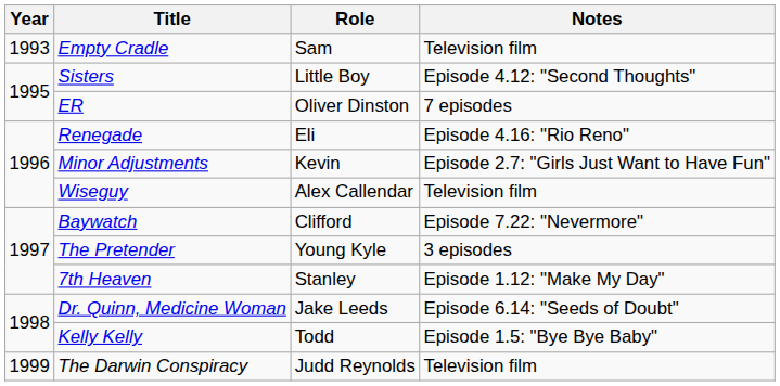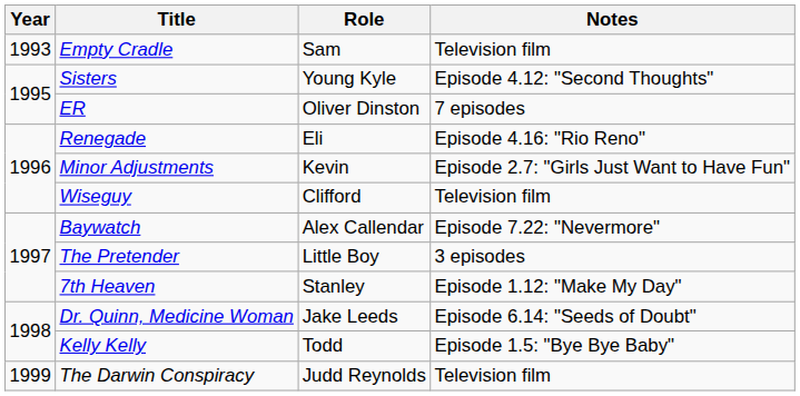 <table class="wikitable">
 <tr>
 <th>Year</th>
 <th>Title</th>
 <th>Role</th>
 <th>Notes</th>
 </tr>
 <tr>
 <td>1993</td>
 <td><em><a href='#'>Empty Cradle</a></em></td>
 <td>Sam</td>
 <td>Television film</td>
 </tr>
 <tr>
 <td rowspan="2">1995</td>
 <td><em><a href='#'>Sisters</a></em></td>
-<td>Little Boy</td>
+<td>Young Kyle</td>
 <td>Episode 4.12: "Second Thoughts"</td>
 </tr>
 <tr>
 <td><em><a href='#'>ER</a></em></td>
 <td>Oliver Dinston</td>
 <td>7 episodes</td>
 </tr>
 <tr>
 <td rowspan="3">1996</td>
 <td><em><a href='#'>Renegade</a></em></td>
 <td>Eli</td>
 <td>Episode 4.16: "Rio Reno"</td>
 </tr>
 <tr>
 <td><em><a href='#'>Minor Adjustments</a></em></td>
 <td>Kevin</td>
 <td>Episode 2.7: "Girls Just Want to Have Fun"</td>
 </tr>
 <tr>
 <td><em><a href='#'>Wiseguy</a></em></td>
-<td>Alex Callendar</td>
+<td>Clifford</td>
 <td>Television film</td>
 </tr>
 <tr>
 <td rowspan="3">1997</td>
 <td><em><a href='#'>Baywatch</a></em></td>
-<td>Clifford</td>
+<td>Alex Callendar</td>
 <td>Episode 7.22: "Nevermore"</td>
 </tr>
 <tr>
 <td><em><a href='#'>The Pretender</a></em></td>
-<td>Young Kyle</td>
+<td>Little Boy</td>
 <td>3 episodes</td>
 </tr>
 <tr>
 <td><em><a href='#'>7th Heaven</a></em></td>
 <td>Stanley</td>
 <td>Episode 1.12: "Make My Day"</td>
 </tr>
 <tr>
 <td rowspan="2">1998</td>
 <td><em><a href='#'>Dr. Quinn, Medicine Woman</a></em></td>
 <td>Jake Leeds</td>
 <td>Episode 6.14: "Seeds of Doubt"</td>
 </tr>
 <tr>
 <td><em><a href='#'>Kelly Kelly</a></em></td>
 <td>Todd</td>
 <td>Episode 1.5: "Bye Bye Baby"</td>
 </tr>
 <tr>
 <td>1999</td>
 <td><em>The Darwin Conspiracy</em></td>
 <td>Judd Reynolds</td>
 <td>Television film</td>
 </tr>
 </table>
